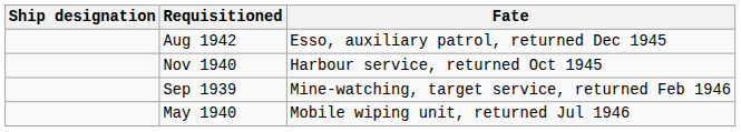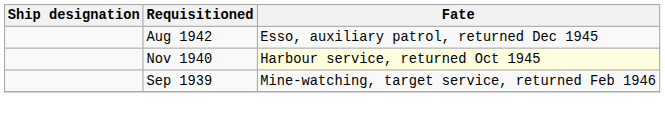 <table class="wikitable" style="font-size:97%;">
 <tr>
 <th>Ship designation</th>
 <th>Requisitioned</th>
 <th>Fate</th>
 </tr>
 <tr>
 <td></td>
 <td>Aug 1942</td>
 <td>Esso, auxiliary patrol, returned Dec 1945</td>
 </tr>
 <tr>
 <td></td>
 <td>Nov 1940</td>
-<td>Harbour service, returned Oct 1945</td>
+<td style="background: lightyellow;">Harbour service, returned Oct 1945</td>
 </tr>
 <tr>
 <td></td>
 <td>Sep 1939</td>
 <td>Mine-watching, target service, returned Feb 1946</td>
 </tr>
 <tr>
-<td></td>
-<td>May 1940</td>
-<td>Mobile wiping unit, returned Jul 1946</td>
-</tr>
-<tr>
 </tr>
 </table>
